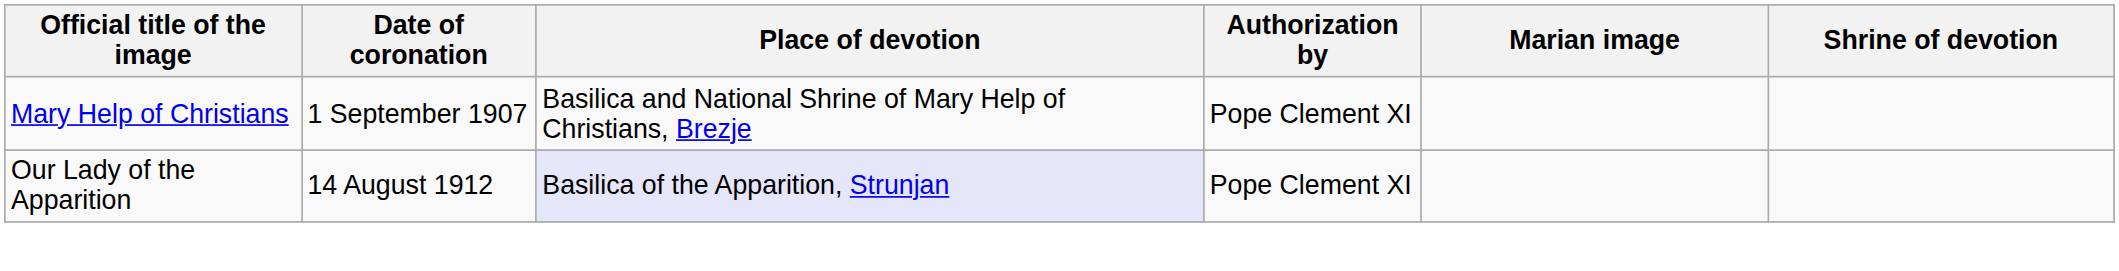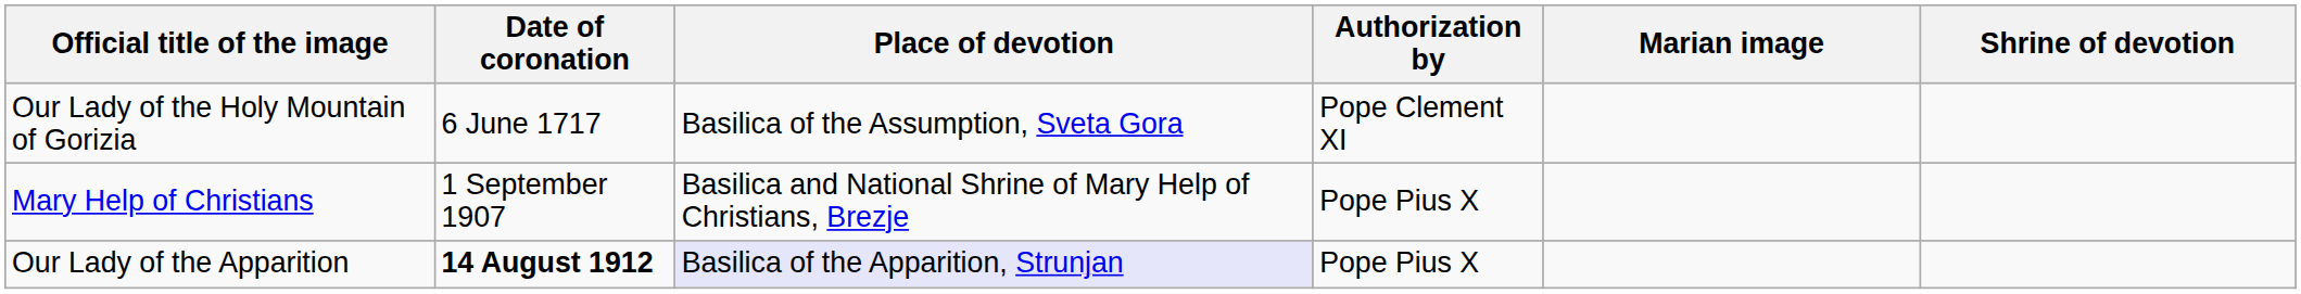 <table class="wikitable sortable" width="100%">
 <tr>
 <th>Official title of the image</th>
 <th data-sort-type="date">Date of coronation</th>
 <th>Place of devotion</th>
 <th>Authorization by</th>
 <th width=200px class=unsortable>Marian image</th>
 <th width=200px class=unsortable>Shrine of devotion</th>
 </tr>
 <tr>
-<td><a href='#'>Mary Help of Christians</a></td>
-<td>1 September 1907</td>
-<td>Basilica and National Shrine of Mary Help of Christians, <a href='#'>Brezje</a></td>
+<td>Our Lady of the Holy Mountain of Gorizia</td>
+<td>6 June 1717</td>
+<td>Basilica of the Assumption, <a href='#'>Sveta Gora</a></td>
 <td>Pope Clement XI</td>
 <td></td>
 <td></td>
 </tr>
 <tr>
+<td><a href='#'>Mary Help of Christians</a></td>
+<td>1 September 1907</td>
+<td>Basilica and National Shrine of Mary Help of Christians, <a href='#'>Brezje</a></td>
+<td>Pope Pius X</td>
+<td></td>
+<td></td>
+</tr>
+<tr>
 <td>Our Lady of the Apparition</td>
-<td>14 August 1912</td>
+<td><strong>14 August 1912</strong></td>
 <td style="background: lavender;">Basilica of the Apparition, <a href='#'>Strunjan</a></td>
-<td>Pope Clement XI</td>
+<td>Pope Pius X</td>
 <td></td>
 <td></td>
 </tr>
 </table>
